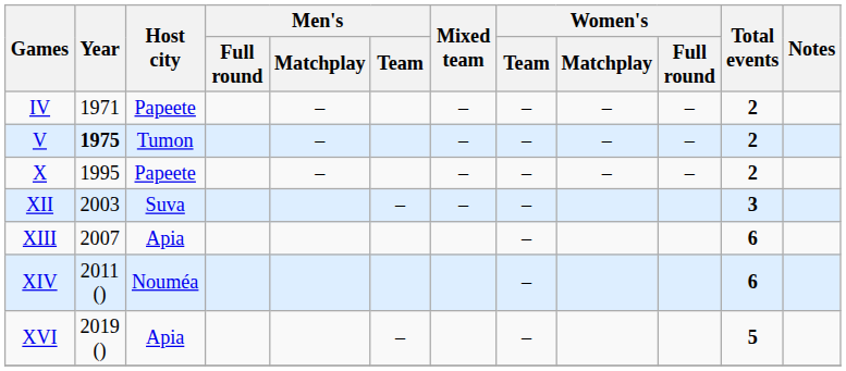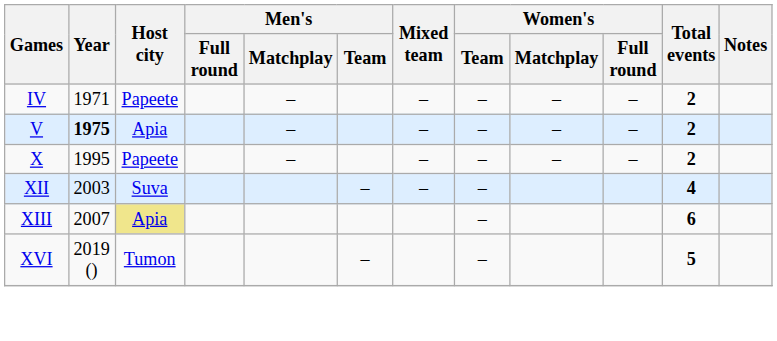 <table class="wikitable" style="text-align:center; font-size:90%;">
 <tr>
 <th rowspan=2 scope="col" style="padding:0.25em;">Games</th>
 <th rowspan=2 scope="col" style="padding:0.25em;">Year</th>
 <th rowspan=2 scope="col" style="width:6.25em;">Host city</th>
 <th colspan=3 style="line-height:115%;">Men's</th>
 <th rowspan=2 style="width:5.25em;">Mixed<br>team</th>
 <th colspan=3 style="line-height:115%;">Women's</th>
 <th rowspan=2>Total<br>events</th>
 <th rowspan=2>Notes</th>
 </tr>
 <tr>
 <th style="line-height:115%; width:5.25em;">Full round</th>
 <th style="line-height:115%; width:5.25em;">Matchplay</th>
 <th style="line-height:115%; width:5.25em;">Team</th>
 <th style="line-height:115%; width:5.25em;">Team</th>
 <th style="line-height:115%; width:5.25em;">Matchplay</th>
 <th style="line-height:115%; width:5.25em;">Full round</th>
 </tr>
 <tr>
 <td><a href='#'>IV</a></td>
 <td>1971 </td>
 <td><a href='#'>Papeete</a> </td>
 <td><br></td>
 <td>–</td>
 <td><br></td>
 <td>–</td>
 <td>–</td>
 <td>–</td>
 <td>–</td>
 <td><strong>2</strong></td>
 <td></td>
 </tr>
 <tr bgcolor=#def>
 <td><a href='#'>V</a></td>
 <td><strong>1975 </strong></td>
-<td><a href='#'>Tumon</a> </td>
+<td><a href='#'>Apia</a> </td>
 <td><br></td>
 <td>–</td>
 <td><br></td>
 <td>–</td>
 <td>–</td>
 <td>–</td>
 <td>–</td>
 <td><strong>2</strong></td>
 <td></td>
 </tr>
 <tr>
 <td><a href='#'>X</a></td>
 <td>1995 </td>
 <td><a href='#'>Papeete</a> </td>
 <td><br></td>
 <td>–</td>
 <td><br></td>
 <td>–</td>
 <td>–</td>
 <td>–</td>
 <td>–</td>
 <td><strong>2</strong></td>
 <td></td>
 </tr>
 <tr bgcolor=#def>
 <td><a href='#'>XII</a></td>
 <td>2003 </td>
 <td><a href='#'>Suva</a> </td>
 <td><br></td>
 <td><br></td>
 <td>–</td>
 <td>–</td>
 <td>–</td>
 <td><br></td>
 <td><br></td>
-<td><strong>3</strong></td>
+<td><strong>4</strong></td>
 <td></td>
 </tr>
 <tr>
 <td><a href='#'>XIII</a></td>
 <td>2007 </td>
-<td><a href='#'>Apia</a> </td>
-<td><br></td>
-<td><br></td>
-<td><br></td>
-<td><br></td>
-<td>–</td>
-<td><br></td>
-<td><br></td>
-<td><strong>6</strong></td>
-<td></td>
-</tr>
-<tr bgcolor=#def>
-<td><a href='#'>XIV</a></td>
-<td>2011 <br>()</td>
-<td><a href='#'>Nouméa</a> </td>
+<td style="background: khaki;"><a href='#'>Apia</a> </td>
 <td><br></td>
 <td><br></td>
 <td><br></td>
 <td><br></td>
 <td>–</td>
 <td><br></td>
 <td><br></td>
 <td><strong>6</strong></td>
 <td></td>
 </tr>
 <tr>
 <td><a href='#'>XVI</a></td>
 <td>2019 <br>()</td>
-<td><a href='#'>Apia</a> </td>
+<td><a href='#'>Tumon</a> </td>
 <td><br></td>
 <td><br></td>
 <td>–</td>
 <td><br></td>
 <td>–</td>
 <td><br></td>
 <td><br></td>
 <td><strong>5</strong></td>
 <td></td>
 </tr>
 <tr bgcolor=#def>
 </tr>
 </table>
